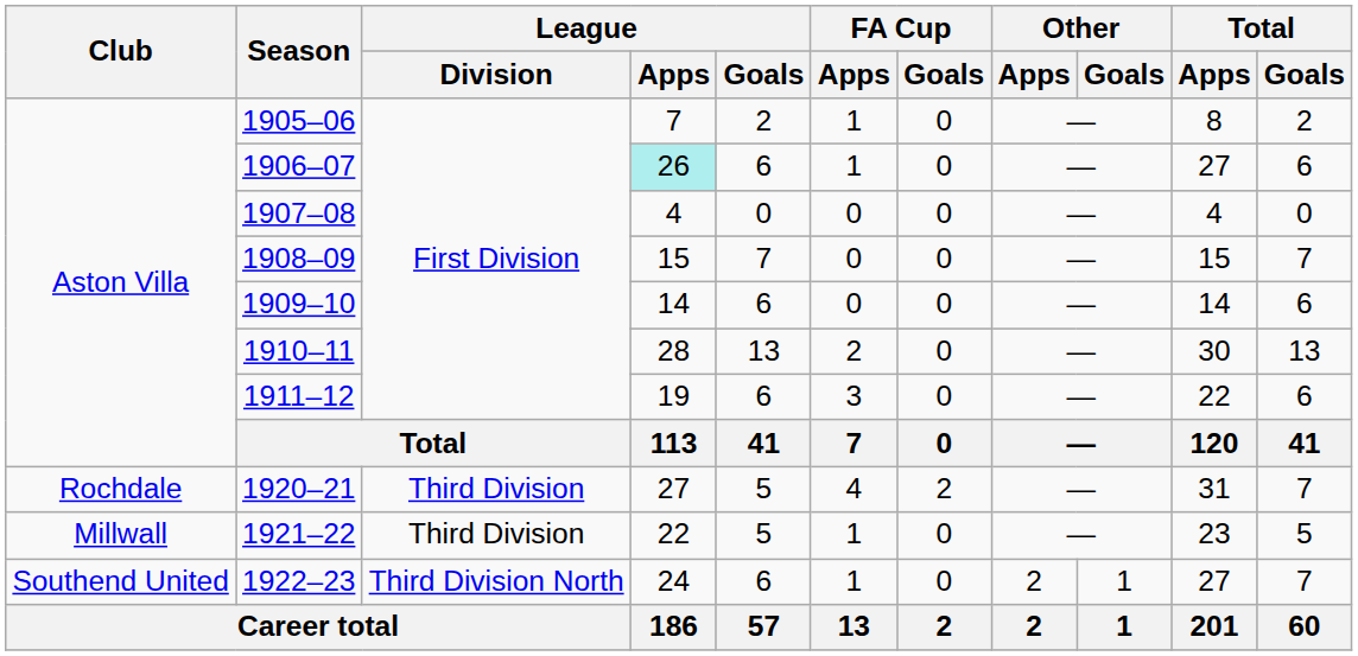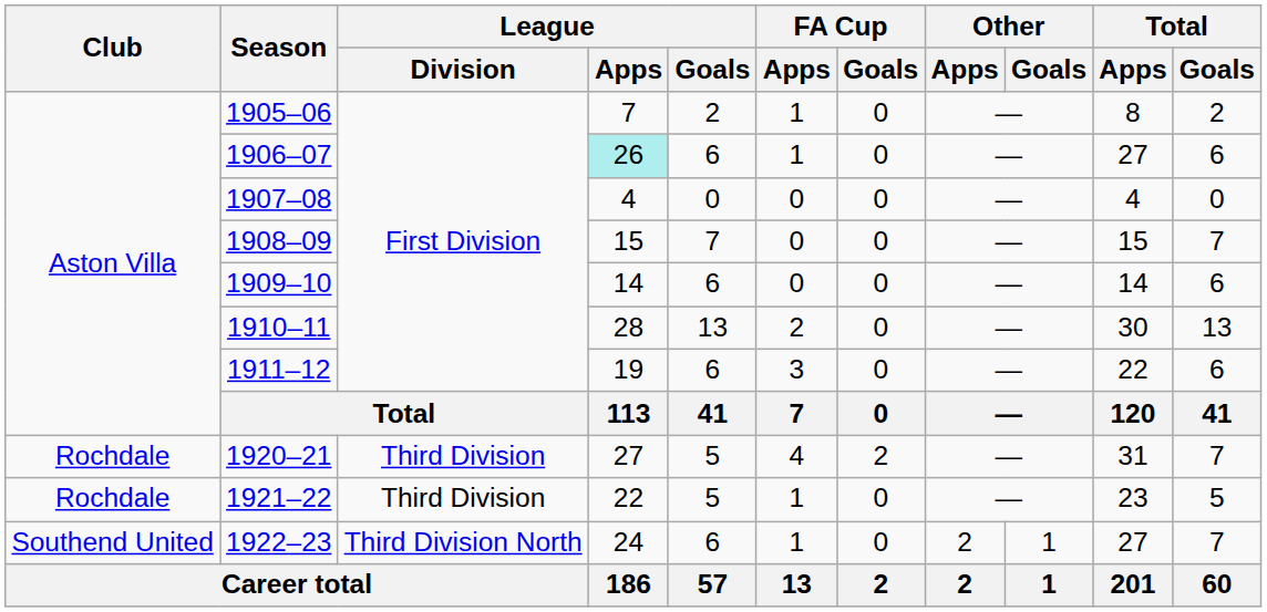 <table class="wikitable" style="text-align: center;">
 <tr>
 <th rowspan="2">Club</th>
 <th rowspan="2">Season</th>
 <th colspan="3">League</th>
 <th colspan="2">FA Cup</th>
 <th colspan="2">Other</th>
 <th colspan="2">Total</th>
 </tr>
 <tr>
 <th>Division</th>
 <th>Apps</th>
 <th>Goals</th>
 <th>Apps</th>
 <th>Goals</th>
 <th>Apps</th>
 <th>Goals</th>
 <th>Apps</th>
 <th>Goals</th>
 </tr>
 <tr>
 <td rowspan="8"><a href='#'>Aston Villa</a></td>
 <td><a href='#'>1905–06</a></td>
 <td rowspan="7"><a href='#'>First Division</a></td>
 <td>7</td>
 <td>2</td>
 <td>1</td>
 <td>0</td>
 <td colspan="2">―</td>
 <td>8</td>
 <td>2</td>
 </tr>
 <tr>
 <td><a href='#'>1906–07</a></td>
 <td style="background: paleturquoise;">26</td>
 <td>6</td>
 <td>1</td>
 <td>0</td>
 <td colspan="2">―</td>
 <td>27</td>
 <td>6</td>
 </tr>
 <tr>
 <td><a href='#'>1907–08</a></td>
 <td>4</td>
 <td>0</td>
 <td>0</td>
 <td>0</td>
 <td colspan="2">―</td>
 <td>4</td>
 <td>0</td>
 </tr>
 <tr>
 <td><a href='#'>1908–09</a></td>
 <td>15</td>
 <td>7</td>
 <td>0</td>
 <td>0</td>
 <td colspan="2">―</td>
 <td>15</td>
 <td>7</td>
 </tr>
 <tr>
 <td><a href='#'>1909–10</a></td>
 <td>14</td>
 <td>6</td>
 <td>0</td>
 <td>0</td>
 <td colspan="2">―</td>
 <td>14</td>
 <td>6</td>
 </tr>
 <tr>
 <td><a href='#'>1910–11</a></td>
 <td>28</td>
 <td>13</td>
 <td>2</td>
 <td>0</td>
 <td colspan="2">―</td>
 <td>30</td>
 <td>13</td>
 </tr>
 <tr>
 <td><a href='#'>1911–12</a></td>
 <td>19</td>
 <td>6</td>
 <td>3</td>
 <td>0</td>
 <td colspan="2">―</td>
 <td>22</td>
 <td>6</td>
 </tr>
 <tr>
 <th colspan="2">Total</th>
 <th>113</th>
 <th>41</th>
 <th>7</th>
 <th>0</th>
 <th colspan="2">―</th>
 <th>120</th>
 <th>41</th>
 </tr>
 <tr>
 <td><a href='#'>Rochdale</a></td>
 <td><a href='#'>1920–21</a></td>
 <td><a href='#'>Third Division</a></td>
 <td>27</td>
 <td>5</td>
 <td>4</td>
 <td>2</td>
 <td colspan="2">―</td>
 <td>31</td>
 <td>7</td>
 </tr>
 <tr>
-<td><a href='#'>Millwall</a></td>
+<td><a href='#'>Rochdale</a></td>
 <td><a href='#'>1921–22</a></td>
 <td>Third Division</td>
 <td>22</td>
 <td>5</td>
 <td>1</td>
 <td>0</td>
 <td colspan="2">―</td>
 <td>23</td>
 <td>5</td>
 </tr>
 <tr>
 <td><a href='#'>Southend United</a></td>
 <td><a href='#'>1922–23</a></td>
 <td><a href='#'>Third Division North</a></td>
 <td>24</td>
 <td>6</td>
 <td>1</td>
 <td>0</td>
 <td>2</td>
 <td>1</td>
 <td>27</td>
 <td>7</td>
 </tr>
 <tr>
 <th colspan="3">Career total</th>
 <th>186</th>
 <th>57</th>
 <th>13</th>
 <th>2</th>
 <th>2</th>
 <th>1</th>
 <th>201</th>
 <th>60</th>
 </tr>
 </table>
